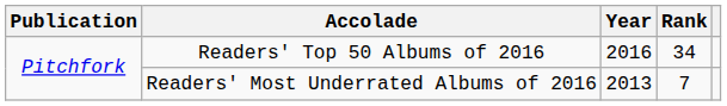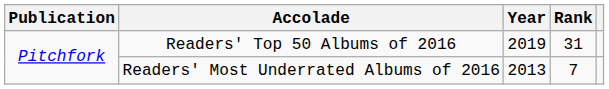 <table class="wikitable sortable plainrowheaders" style="text-align:center">
 <tr>
 <th>Publication</th>
 <th>Accolade</th>
 <th>Year</th>
 <th>Rank</th>
 <th class="unsortable"></th>
 </tr>
 <tr>
 <td rowspan="2"><em><a href='#'>Pitchfork</a></em></td>
 <td>Readers' Top 50 Albums of 2016</td>
-<td>2016</td>
-<td>34</td>
+<td>2019</td>
+<td>31</td>
 <td></td>
 </tr>
 <tr>
 <td>Readers' Most Underrated Albums of 2016</td>
 <td>2013</td>
 <td>7</td>
 <td></td>
 </tr>
 </table>
